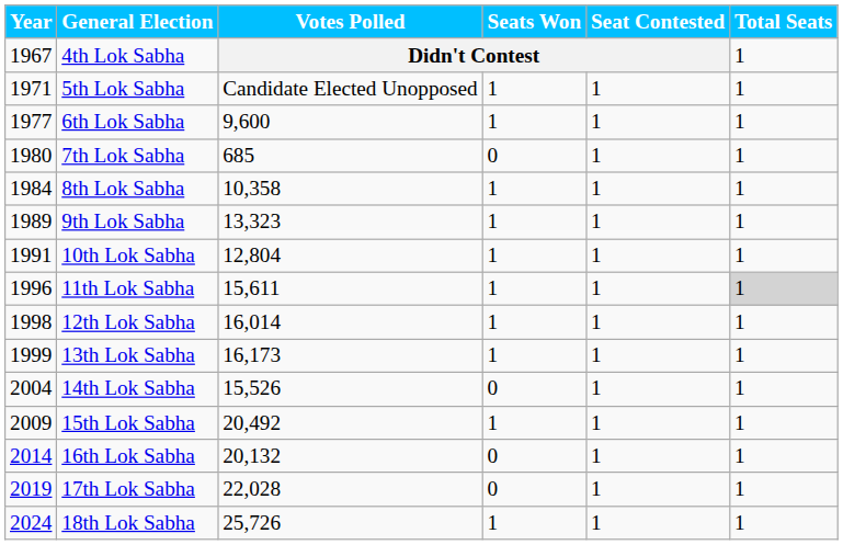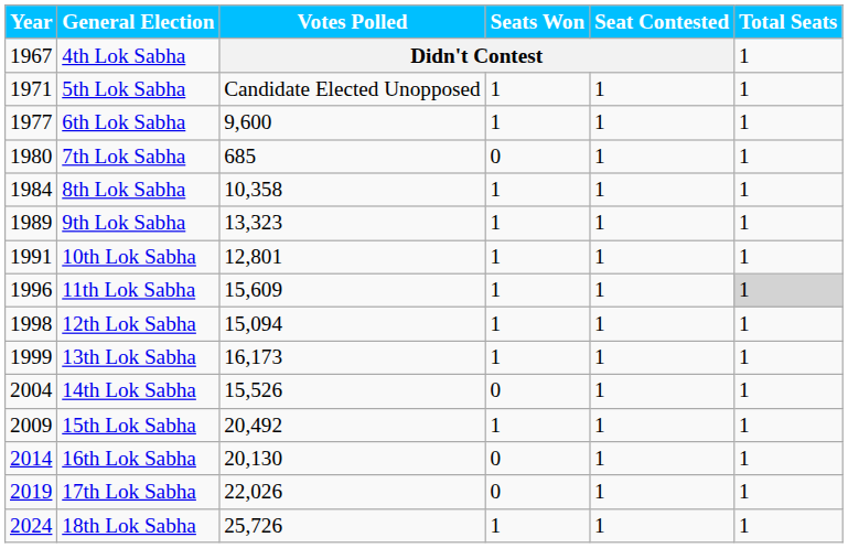 <table class="wikitable">
 <tr>
 <th style="background-color:#00BFFF; color:white">Year</th>
 <th style="background-color:#00BFFF; color:white">General Election</th>
 <th style="background-color:#00BFFF; color:white">Votes Polled</th>
 <th style="background-color:#00BFFF; color:white">Seats Won</th>
 <th style="background-color:#00BFFF; color:white">Seat Contested</th>
 <th style="background-color:#00BFFF; color:white">Total Seats</th>
 </tr>
 <tr>
 <td>1967</td>
 <td><a href='#'>4th Lok Sabha</a></td>
 <th colspan=3>Didn't Contest</th>
 <td>1</td>
 </tr>
 <tr>
 <td>1971</td>
 <td><a href='#'>5th Lok Sabha</a></td>
 <td>Candidate Elected Unopposed</td>
 <td>1</td>
 <td>1</td>
 <td>1</td>
 </tr>
 <tr>
 <td>1977</td>
 <td><a href='#'>6th Lok Sabha</a></td>
 <td>9,600</td>
 <td>1</td>
 <td>1</td>
 <td>1</td>
 </tr>
 <tr>
 <td>1980</td>
 <td><a href='#'>7th Lok Sabha</a></td>
 <td>685</td>
 <td>0</td>
 <td>1</td>
 <td>1</td>
 </tr>
 <tr>
 <td>1984</td>
 <td><a href='#'>8th Lok Sabha</a></td>
 <td>10,358</td>
 <td>1</td>
 <td>1</td>
 <td>1</td>
 </tr>
 <tr>
 <td>1989</td>
 <td><a href='#'>9th Lok Sabha</a></td>
 <td>13,323</td>
 <td>1</td>
 <td>1</td>
 <td>1</td>
 </tr>
 <tr>
 <td>1991</td>
 <td><a href='#'>10th Lok Sabha</a></td>
-<td>12,804</td>
+<td>12,801</td>
 <td>1</td>
 <td>1</td>
 <td>1</td>
 </tr>
 <tr>
 <td>1996</td>
 <td><a href='#'>11th Lok Sabha</a></td>
-<td>15,611</td>
+<td>15,609</td>
 <td>1</td>
 <td>1</td>
 <td style="background: lightgrey;">1</td>
 </tr>
 <tr>
 <td>1998</td>
 <td><a href='#'>12th Lok Sabha</a></td>
-<td>16,014</td>
+<td>15,094</td>
 <td>1</td>
 <td>1</td>
 <td>1</td>
 </tr>
 <tr>
 <td>1999</td>
 <td><a href='#'>13th Lok Sabha</a></td>
 <td>16,173</td>
 <td>1</td>
 <td>1</td>
 <td>1</td>
 </tr>
 <tr>
 <td>2004</td>
 <td><a href='#'>14th Lok Sabha</a></td>
 <td>15,526</td>
 <td>0</td>
 <td>1</td>
 <td>1</td>
 </tr>
 <tr>
 <td>2009</td>
 <td><a href='#'>15th Lok Sabha</a></td>
 <td>20,492</td>
 <td>1</td>
 <td>1</td>
 <td>1</td>
 </tr>
 <tr>
 <td><a href='#'>2014</a></td>
 <td><a href='#'>16th Lok Sabha</a></td>
-<td>20,132</td>
+<td>20,130</td>
 <td>0</td>
 <td>1</td>
 <td>1</td>
 </tr>
 <tr>
 <td><a href='#'>2019</a></td>
 <td><a href='#'>17th Lok Sabha</a></td>
-<td>22,028</td>
+<td>22,026</td>
 <td>0</td>
 <td>1</td>
 <td>1</td>
 </tr>
 <tr>
 <td><a href='#'>2024</a></td>
 <td><a href='#'>18th Lok Sabha</a></td>
 <td>25,726</td>
 <td>1</td>
 <td>1</td>
 <td>1</td>
 </tr>
 </table>
